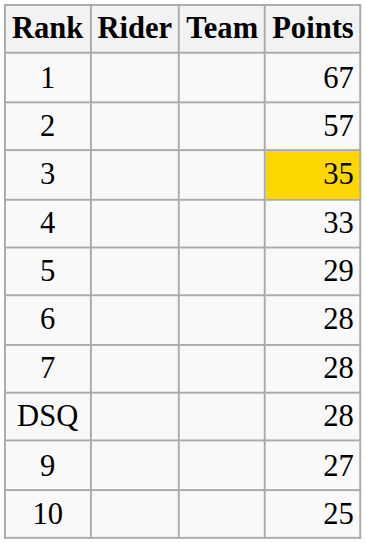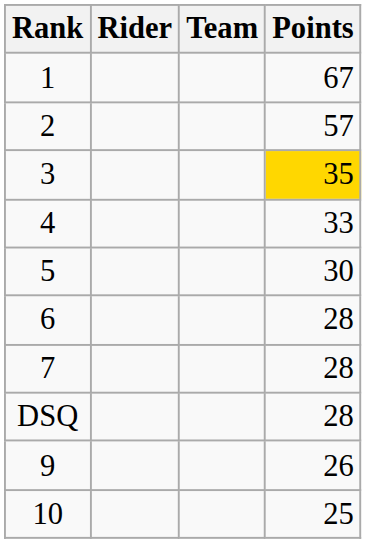 <table class="wikitable">
 <tr>
 <th scope="col">Rank</th>
 <th scope="col">Rider</th>
 <th scope="col">Team</th>
 <th scope="col">Points</th>
 </tr>
 <tr>
 <td style="text-align:center;">1</td>
 <td> </td>
 <td></td>
 <td style="text-align:right;">67</td>
 </tr>
 <tr>
 <td style="text-align:center;">2</td>
 <td> </td>
 <td></td>
 <td style="text-align:right;">57</td>
 </tr>
 <tr>
 <td style="text-align:center;">3</td>
 <td>   </td>
 <td></td>
 <td style="background: gold; text-align:right;">35</td>
 </tr>
 <tr>
 <td style="text-align:center;">4</td>
 <td></td>
 <td></td>
 <td style="text-align:right;">33</td>
 </tr>
 <tr>
 <td style="text-align:center;">5</td>
 <td></td>
 <td></td>
-<td style="text-align:right;">29</td>
+<td style="text-align:right;">30</td>
 </tr>
 <tr>
 <td style="text-align:center;">6</td>
 <td></td>
 <td></td>
 <td style="text-align:right;">28</td>
 </tr>
 <tr>
 <td style="text-align:center;">7</td>
 <td></td>
 <td></td>
 <td style="text-align:right;">28</td>
 </tr>
 <tr>
 <td style="text-align:center;">DSQ</td>
 <td><s></s></td>
 <td></td>
 <td style="text-align:right;">28</td>
 </tr>
 <tr>
 <td style="text-align:center;">9</td>
 <td> </td>
 <td></td>
-<td style="text-align:right;">27</td>
+<td style="text-align:right;">26</td>
 </tr>
 <tr>
 <td style="text-align:center;">10</td>
 <td></td>
 <td></td>
 <td style="text-align:right;">25</td>
 </tr>
 </table>
